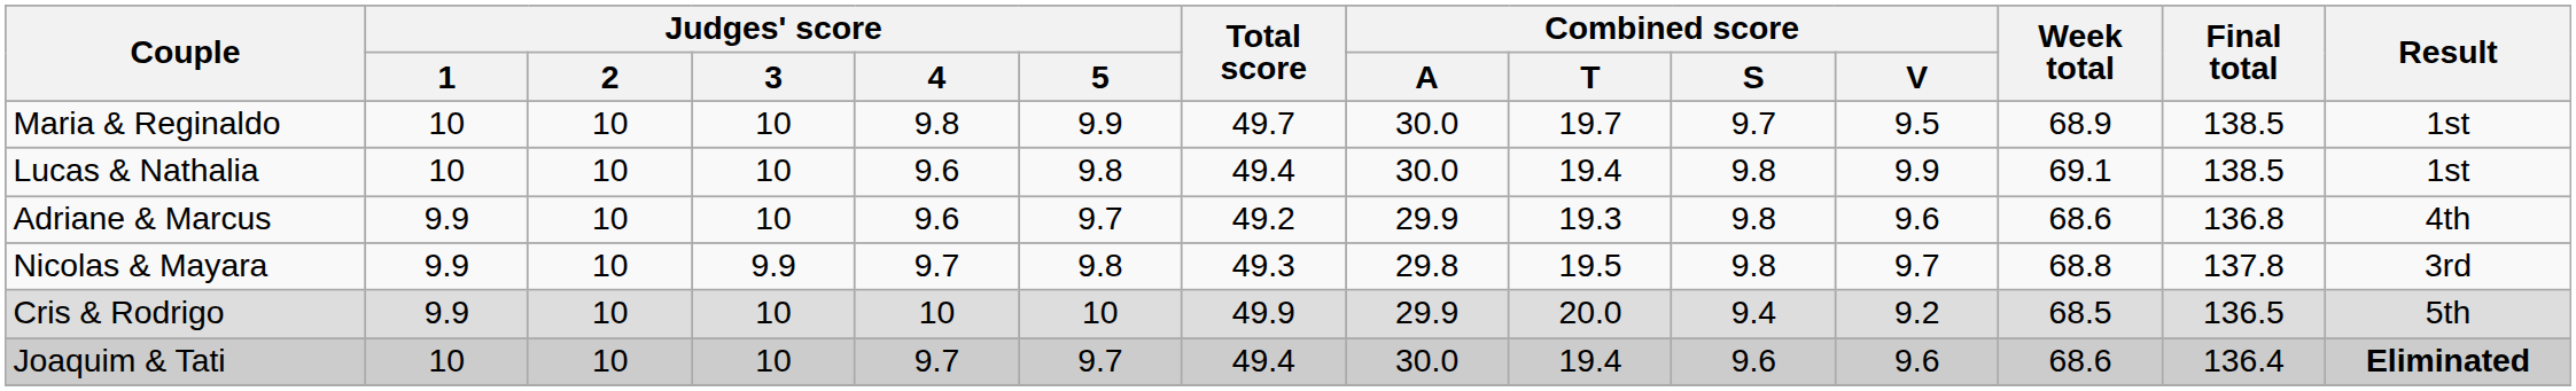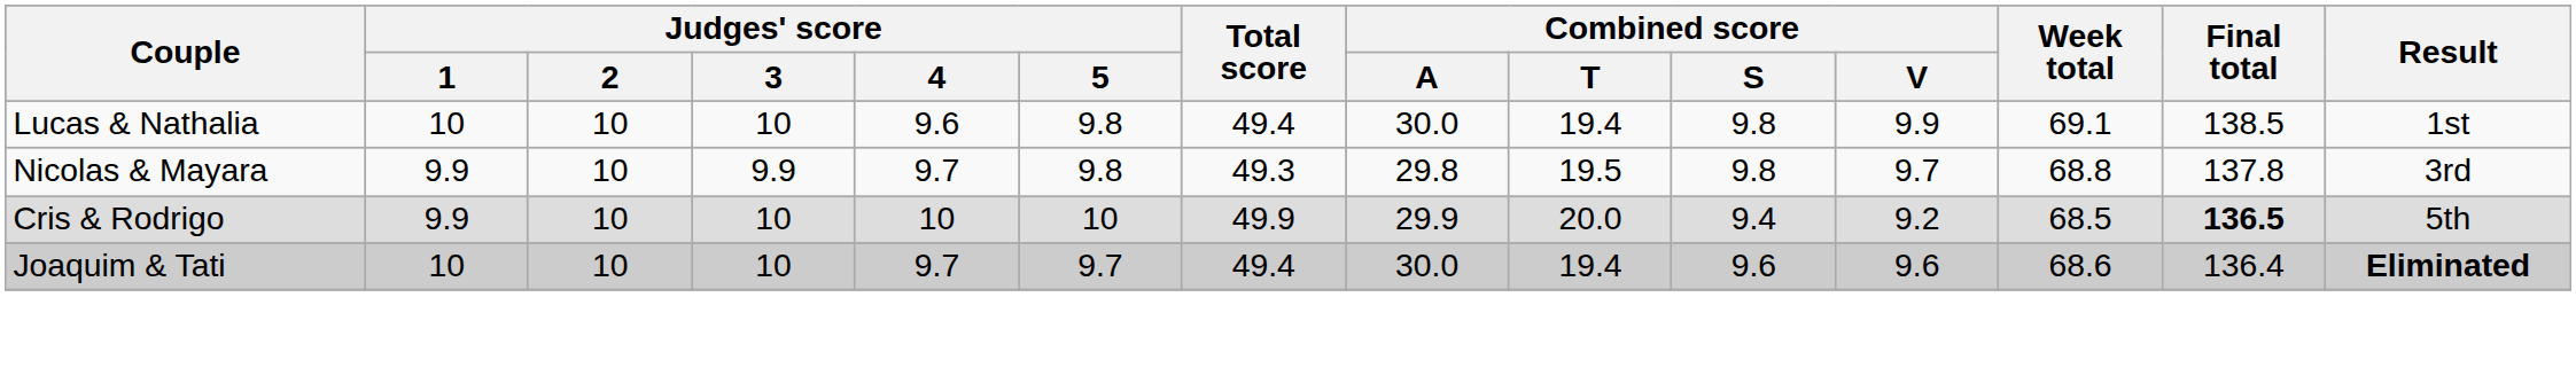 <table class="wikitable" style="font-size:100%; line-height:16px; text-align:center" width="100%">
 <tr>
 <th rowspan=2 style="width:11.0%;">Couple</th>
 <th colspan=5 style="width:25.0%;">Judges' score</th>
 <th rowspan=2 style="width:05.0%;">Total score</th>
 <th colspan=4 style="width:20.0%;">Combined score</th>
 <th rowspan=2 style="width:05.0%;">Week total</th>
 <th rowspan=2 style="width:05.0%;">Final total</th>
 <th rowspan=2 style="width:07.5%;">Result</th>
 </tr>
 <tr>
 <th style="width:05.0%;">1</th>
 <th style="width:05.0%;">2</th>
 <th style="width:05.0%;">3</th>
 <th style="width:05.0%;">4</th>
 <th style="width:05.0%;">5</th>
 <th style="width:05.0%;">A</th>
 <th style="width:05.0%;">T</th>
 <th style="width:05.0%;">S</th>
 <th style="width:05.0%;">V</th>
 </tr>
 <tr>
-<td align="left">Maria & Reginaldo</td>
-<td>10</td>
-<td>10</td>
-<td>10</td>
-<td>9.8</td>
-<td>9.9</td>
-<td>49.7</td>
-<td>30.0</td>
-<td>19.7</td>
-<td>9.7</td>
-<td>9.5</td>
-<td>68.9</td>
-<td>138.5</td>
-<td>1st</td>
-</tr>
-<tr>
 <td align="left">Lucas & Nathalia</td>
 <td>10</td>
 <td>10</td>
 <td>10</td>
 <td>9.6</td>
 <td>9.8</td>
 <td>49.4</td>
 <td>30.0</td>
 <td>19.4</td>
 <td>9.8</td>
 <td>9.9</td>
 <td>69.1</td>
 <td>138.5</td>
 <td>1st</td>
-</tr>
-<tr>
-<td align="left">Adriane & Marcus</td>
-<td>9.9</td>
-<td>10</td>
-<td>10</td>
-<td>9.6</td>
-<td>9.7</td>
-<td>49.2</td>
-<td>29.9</td>
-<td>19.3</td>
-<td>9.8</td>
-<td>9.6</td>
-<td>68.6</td>
-<td>136.8</td>
-<td>4th</td>
 </tr>
 <tr>
 <td align="left">Nicolas & Mayara</td>
 <td>9.9</td>
 <td>10</td>
 <td>9.9</td>
 <td>9.7</td>
 <td>9.8</td>
 <td>49.3</td>
 <td>29.8</td>
 <td>19.5</td>
 <td>9.8</td>
 <td>9.7</td>
 <td>68.8</td>
 <td>137.8</td>
 <td>3rd</td>
 </tr>
 <tr bgcolor="DDDDDD">
 <td align="left">Cris & Rodrigo</td>
 <td>9.9</td>
 <td>10</td>
 <td>10</td>
 <td>10</td>
 <td>10</td>
 <td>49.9</td>
 <td>29.9</td>
 <td>20.0</td>
 <td>9.4</td>
 <td>9.2</td>
 <td>68.5</td>
-<td>136.5</td>
+<td><strong>136.5</strong></td>
 <td>5th</td>
 </tr>
 <tr bgcolor="CCCCCC">
 <td align="left">Joaquim & Tati</td>
 <td>10</td>
 <td>10</td>
 <td>10</td>
 <td>9.7</td>
 <td>9.7</td>
 <td>49.4</td>
 <td>30.0</td>
 <td>19.4</td>
 <td>9.6</td>
 <td>9.6</td>
 <td>68.6</td>
 <td>136.4</td>
 <td><strong>Eliminated</strong></td>
 </tr>
 <tr>
 </tr>
 </table>
